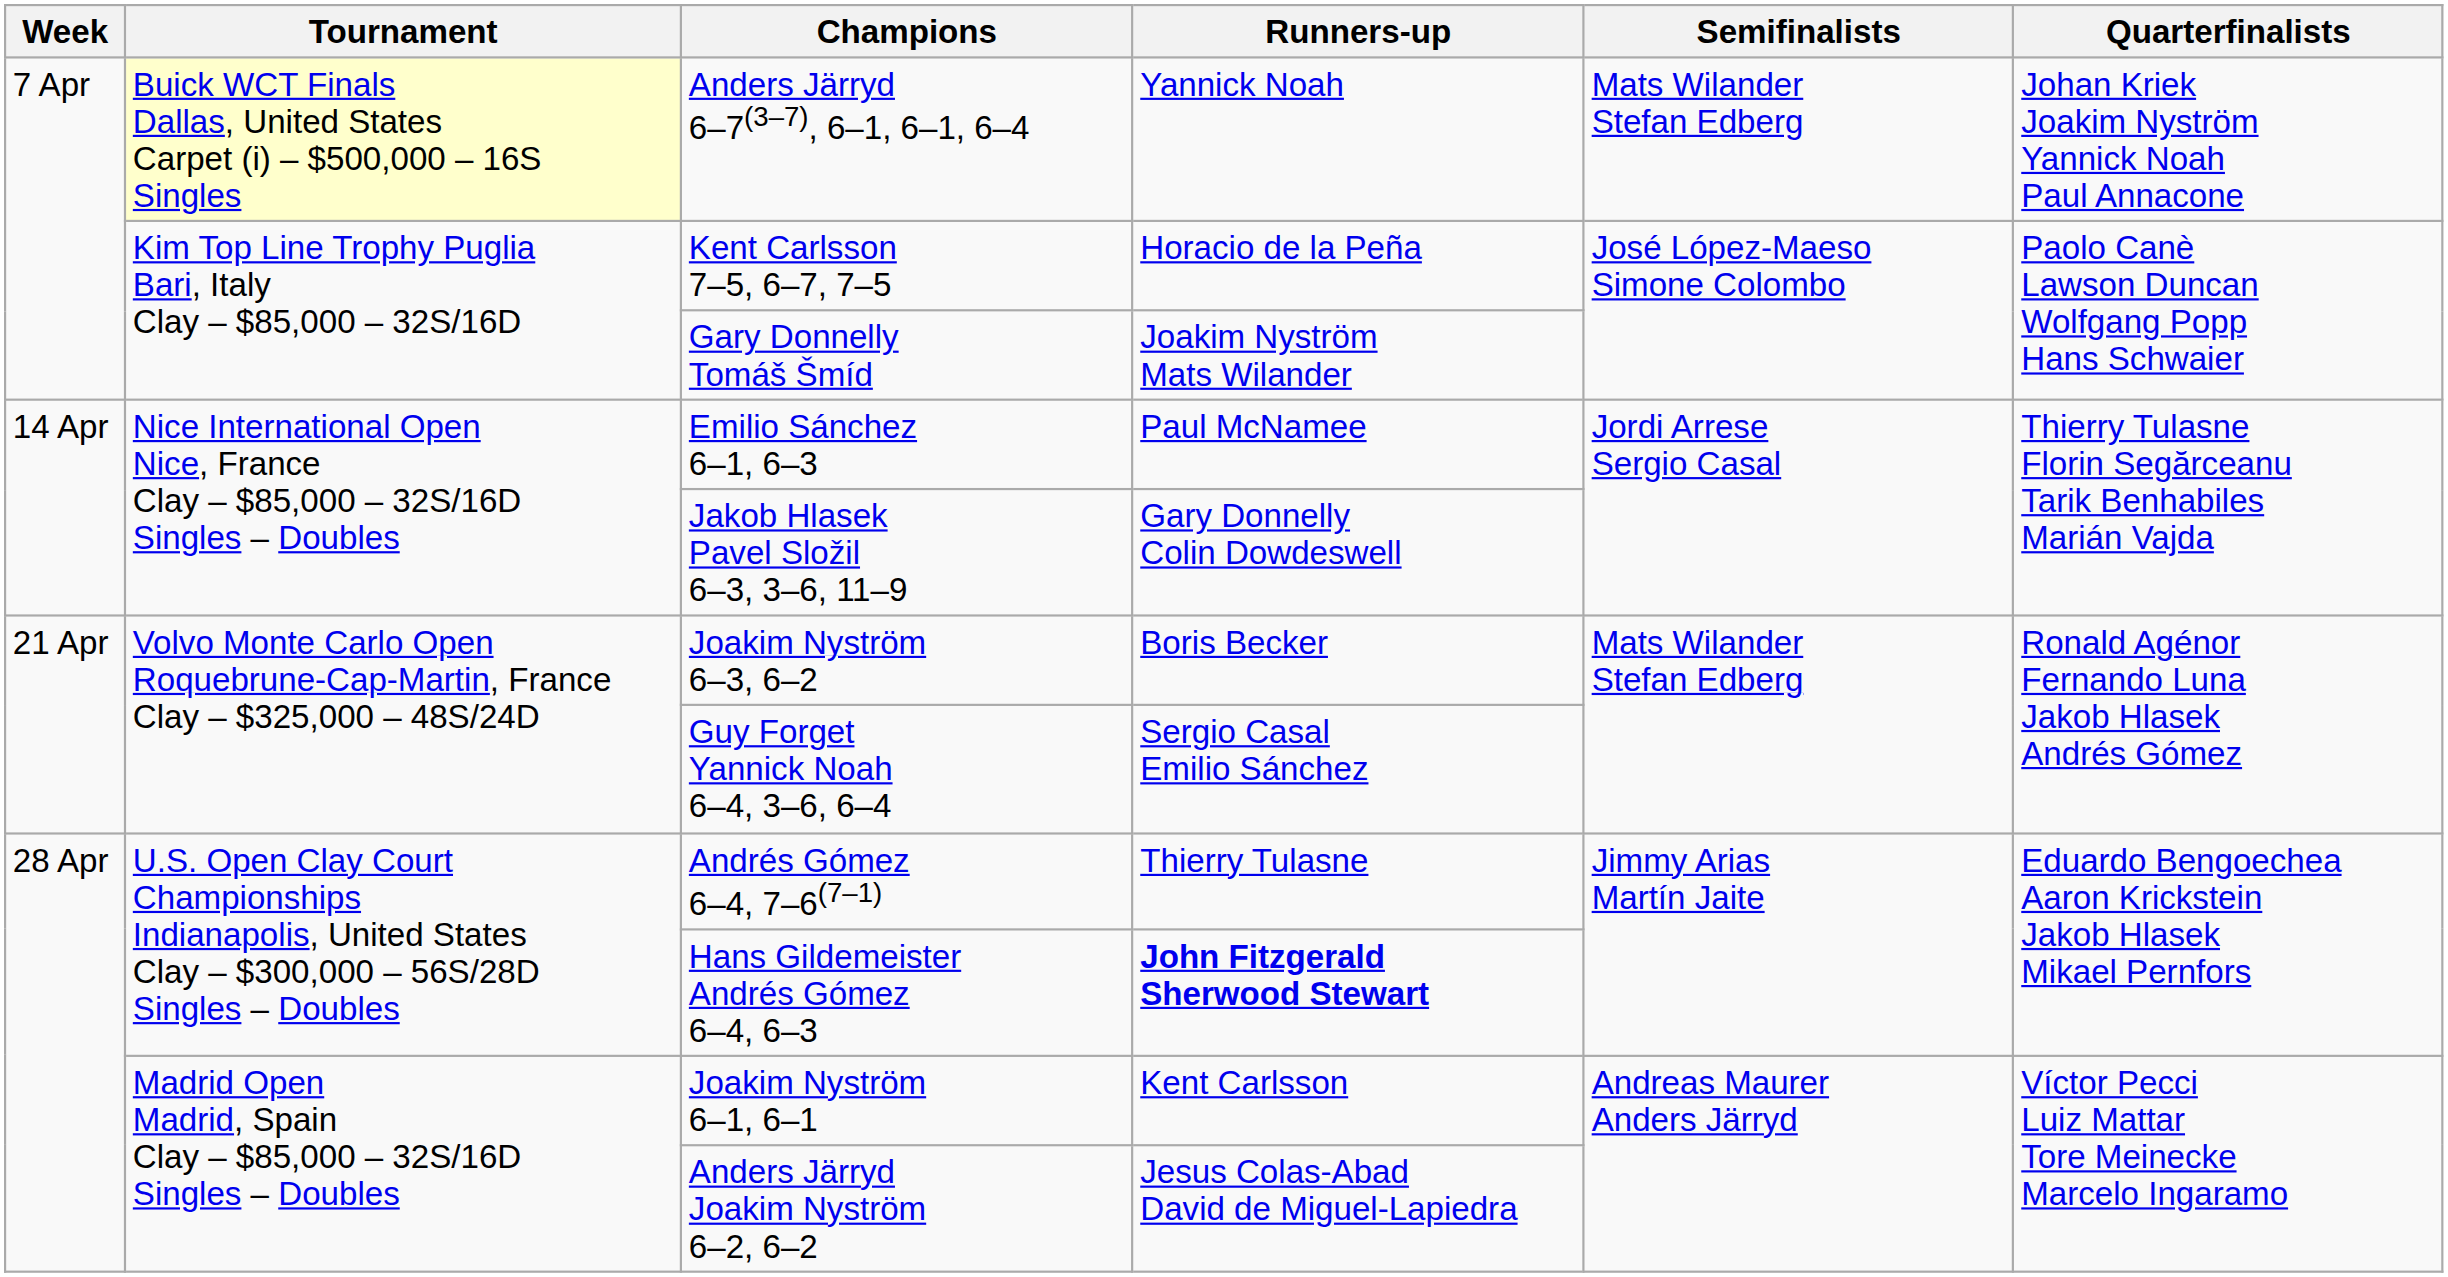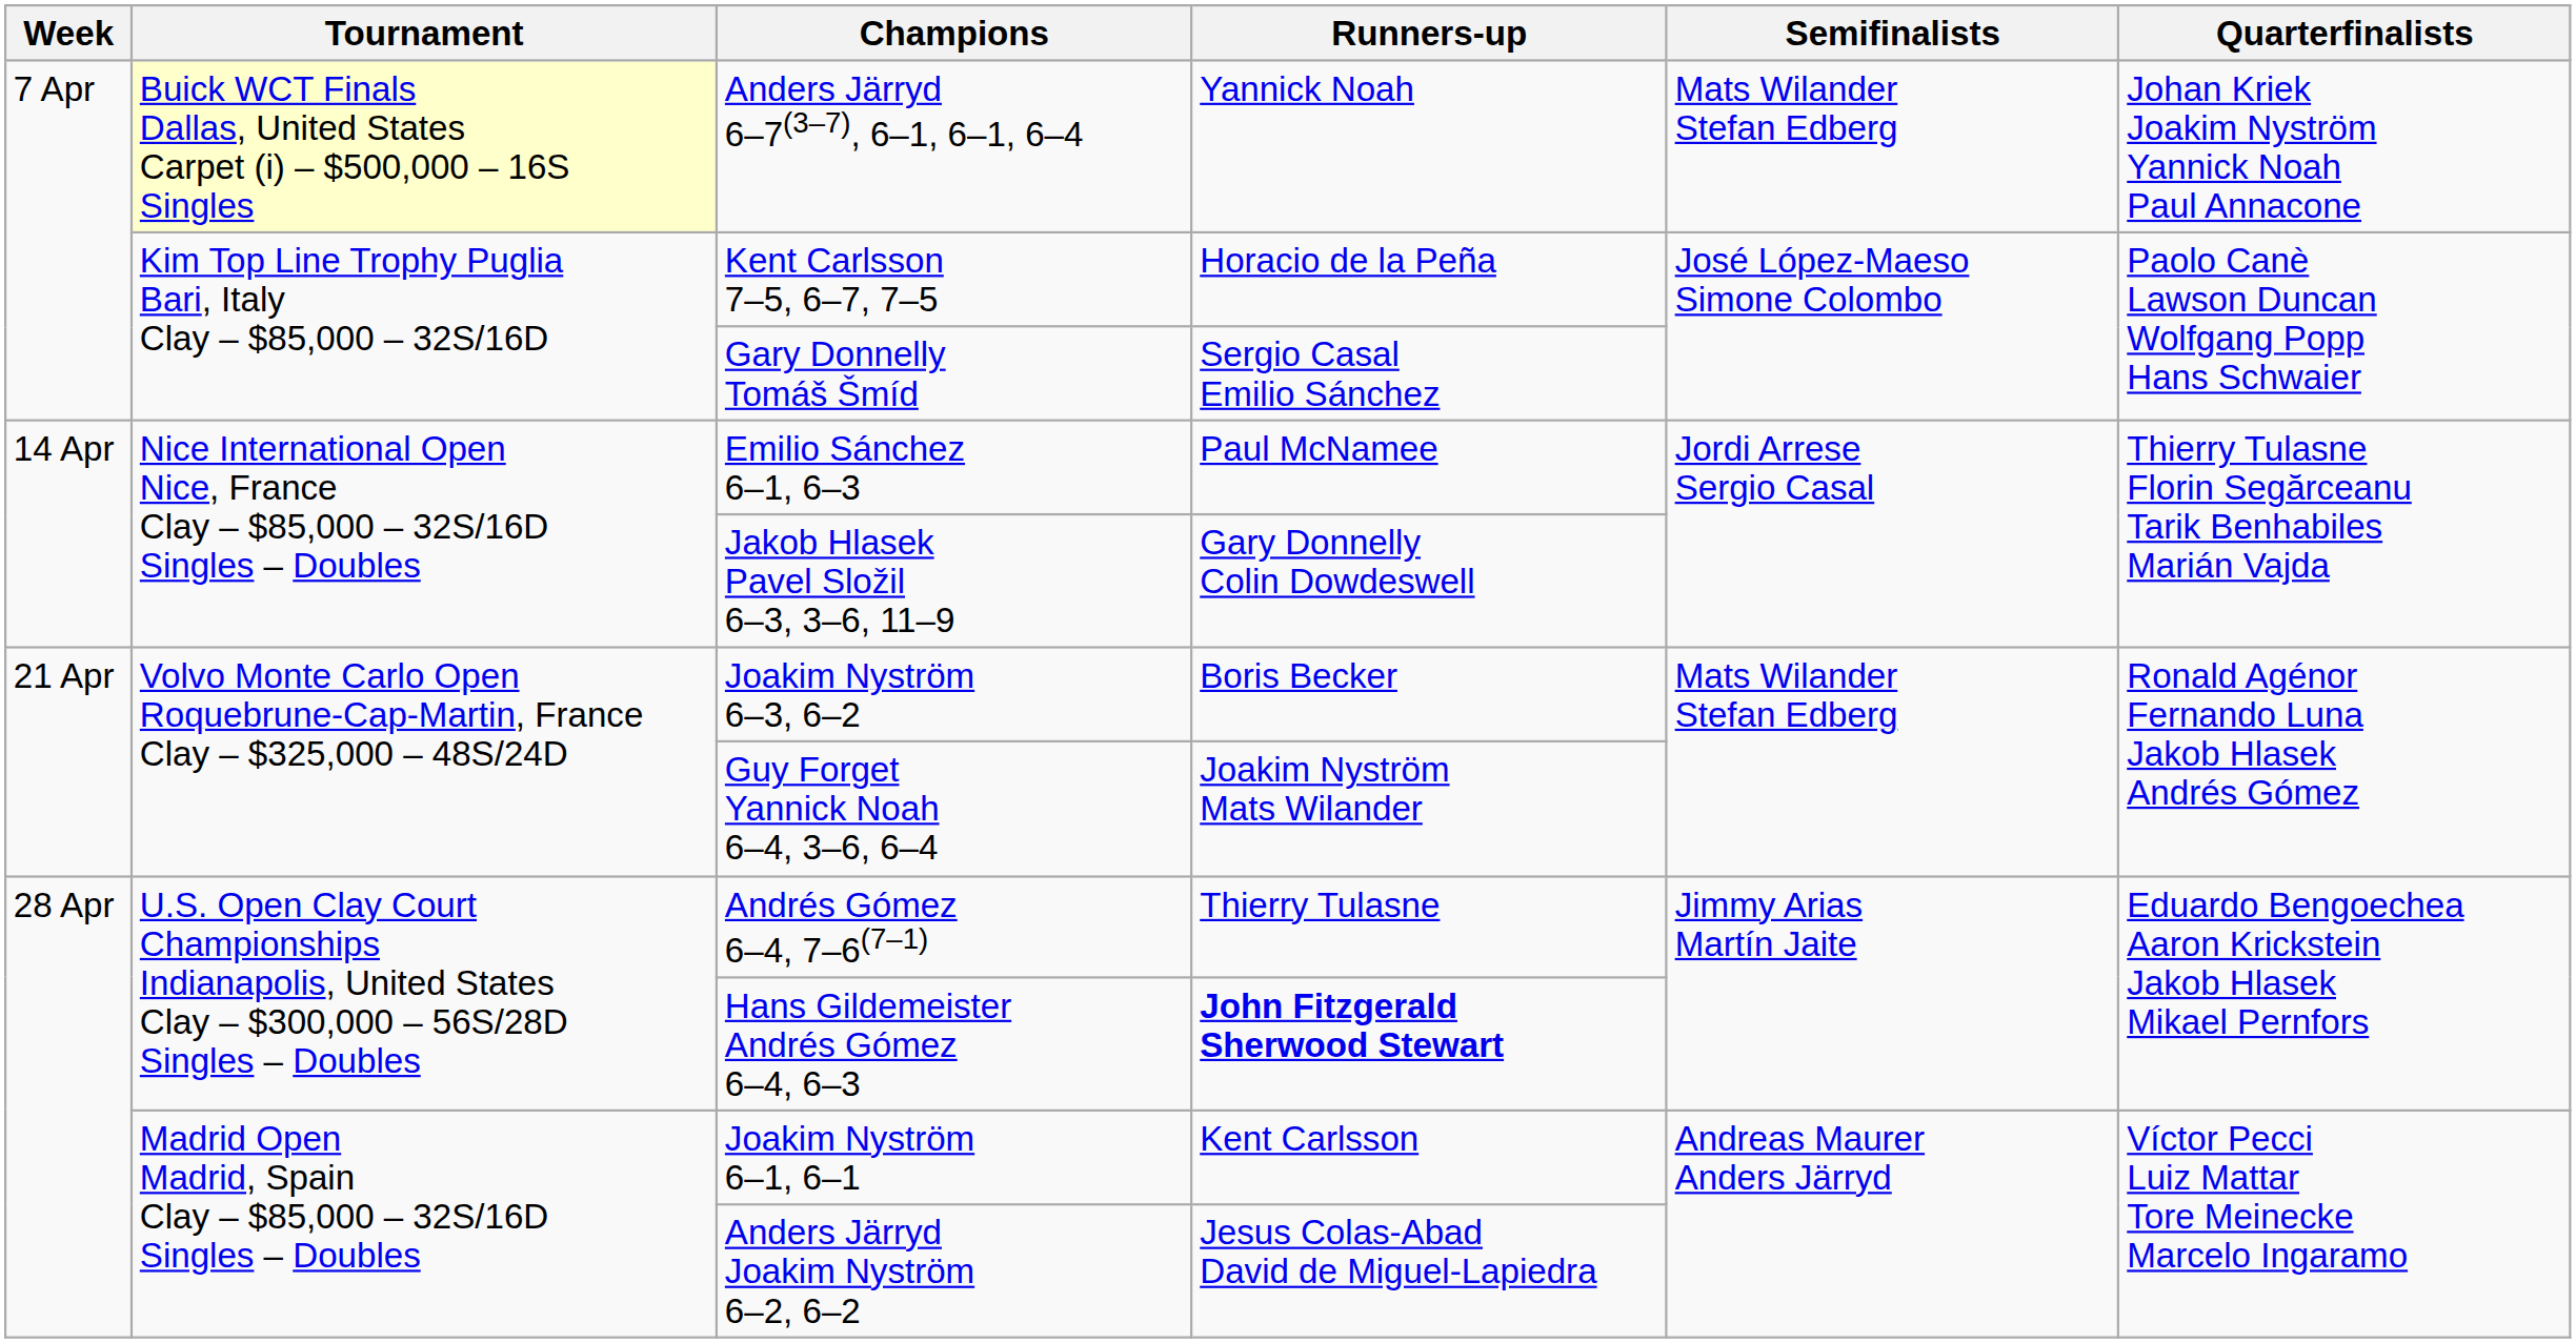 <table class=wikitable style=font-size:95%>
 <tr>
 <th style="width:48px;">Week</th>
 <th style="width:248px;">Tournament</th>
 <th style="width:200px;">Champions</th>
 <th style="width:200px;">Runners-up</th>
 <th style="width:190px;">Semifinalists</th>
 <th style="width:190px;">Quarterfinalists</th>
 </tr>
 <tr valign=top>
 <td rowspan=3>7 Apr</td>
 <td bgcolor="#FFFFCC" rowspan="1"><a href='#'>Buick WCT Finals</a><br> <a href='#'>Dallas</a>, United States<br>Carpet (i) – $500,000 – 16S<br><a href='#'>Singles</a></td>
 <td> <a href='#'>Anders Järryd</a><br>6–7<sup>(3–7)</sup>, 6–1, 6–1, 6–4</td>
 <td> <a href='#'>Yannick Noah</a></td>
 <td> <a href='#'>Mats Wilander</a><br> <a href='#'>Stefan Edberg</a></td>
 <td> <a href='#'>Johan Kriek</a><br> <a href='#'>Joakim Nyström</a><br> <a href='#'>Yannick Noah</a><br> <a href='#'>Paul Annacone</a></td>
 </tr>
 <tr valign=top>
 <td rowspan="2"><a href='#'>Kim Top Line Trophy Puglia</a><br> <a href='#'>Bari</a>, Italy<br>Clay – $85,000 – 32S/16D</td>
 <td> <a href='#'>Kent Carlsson</a> <br> 7–5, 6–7, 7–5</td>
 <td> <a href='#'>Horacio de la Peña</a></td>
 <td rowspan=2> <a href='#'>José López-Maeso</a> <br>  <a href='#'>Simone Colombo</a></td>
 <td rowspan=2> <a href='#'>Paolo Canè</a> <br>  <a href='#'>Lawson Duncan</a> <br>  <a href='#'>Wolfgang Popp</a> <br>  <a href='#'>Hans Schwaier</a></td>
 </tr>
 <tr valign=top>
 <td> <a href='#'>Gary Donnelly</a><br> <a href='#'>Tomáš Šmíd</a></td>
-<td> <a href='#'>Joakim Nyström</a><br> <a href='#'>Mats Wilander</a></td>
+<td> <a href='#'>Sergio Casal</a><br> <a href='#'>Emilio Sánchez</a></td>
 </tr>
 <tr valign=top>
 <td rowspan=2>14 Apr</td>
 <td rowspan="2"><a href='#'>Nice International Open</a><br> <a href='#'>Nice</a>, France<br>Clay – $85,000 – 32S/16D<br> <a href='#'>Singles</a> – <a href='#'>Doubles</a></td>
 <td> <a href='#'>Emilio Sánchez</a> <br> 6–1, 6–3</td>
 <td> <a href='#'>Paul McNamee</a></td>
 <td rowspan=2> <a href='#'>Jordi Arrese</a> <br>  <a href='#'>Sergio Casal</a></td>
 <td rowspan=2> <a href='#'>Thierry Tulasne</a> <br>  <a href='#'>Florin Segărceanu</a> <br>  <a href='#'>Tarik Benhabiles</a> <br>  <a href='#'>Marián Vajda</a></td>
 </tr>
 <tr valign=top>
 <td> <a href='#'>Jakob Hlasek</a> <br>  <a href='#'>Pavel Složil</a> <br> 6–3, 3–6, 11–9</td>
 <td> <a href='#'>Gary Donnelly</a> <br>  <a href='#'>Colin Dowdeswell</a></td>
 </tr>
 <tr valign=top>
 <td rowspan=2>21 Apr</td>
 <td rowspan="2"><a href='#'>Volvo Monte Carlo Open</a><br> <a href='#'>Roquebrune-Cap-Martin</a>, France<br>Clay – $325,000 – 48S/24D</td>
 <td> <a href='#'>Joakim Nyström</a> <br> 6–3, 6–2</td>
 <td> <a href='#'>Boris Becker</a></td>
 <td rowspan=2> <a href='#'>Mats Wilander</a> <br>  <a href='#'>Stefan Edberg</a></td>
 <td rowspan=2> <a href='#'>Ronald Agénor</a> <br>  <a href='#'>Fernando Luna</a> <br>  <a href='#'>Jakob Hlasek</a> <br>  <a href='#'>Andrés Gómez</a></td>
 </tr>
 <tr valign=top>
 <td> <a href='#'>Guy Forget</a><br> <a href='#'>Yannick Noah</a> <br> 6–4, 3–6, 6–4</td>
-<td> <a href='#'>Sergio Casal</a><br> <a href='#'>Emilio Sánchez</a></td>
+<td> <a href='#'>Joakim Nyström</a><br> <a href='#'>Mats Wilander</a></td>
 </tr>
 <tr valign=top>
 <td rowspan=4>28 Apr</td>
 <td rowspan="2"><a href='#'>U.S. Open Clay Court Championships</a><br> <a href='#'>Indianapolis</a>, United States<br>Clay – $300,000 – 56S/28D<br><a href='#'>Singles</a> – <a href='#'>Doubles</a></td>
 <td> <a href='#'>Andrés Gómez</a> <br> 6–4, 7–6<sup>(7–1)</sup></td>
 <td> <a href='#'>Thierry Tulasne</a></td>
 <td rowspan=2> <a href='#'>Jimmy Arias</a> <br>  <a href='#'>Martín Jaite</a></td>
 <td rowspan=2> <a href='#'>Eduardo Bengoechea</a> <br>  <a href='#'>Aaron Krickstein</a> <br>  <a href='#'>Jakob Hlasek</a> <br>  <a href='#'>Mikael Pernfors</a></td>
 </tr>
 <tr valign=top>
 <td> <a href='#'>Hans Gildemeister</a><br> <a href='#'>Andrés Gómez</a> <br> 6–4, 6–3</td>
 <td><strong> <a href='#'>John Fitzgerald</a> <br>  <a href='#'>Sherwood Stewart</a></strong></td>
 </tr>
 <tr valign=top>
 <td rowspan="2"><a href='#'>Madrid Open</a><br> <a href='#'>Madrid</a>, Spain<br>Clay – $85,000 – 32S/16D <br> <a href='#'>Singles</a> – <a href='#'>Doubles</a></td>
 <td> <a href='#'>Joakim Nyström</a> <br> 6–1, 6–1</td>
 <td> <a href='#'>Kent Carlsson</a></td>
 <td rowspan=2> <a href='#'>Andreas Maurer</a> <br>  <a href='#'>Anders Järryd</a></td>
 <td rowspan=2> <a href='#'>Víctor Pecci</a> <br>  <a href='#'>Luiz Mattar</a> <br>  <a href='#'>Tore Meinecke</a> <br>  <a href='#'>Marcelo Ingaramo</a></td>
 </tr>
 <tr valign=top>
 <td> <a href='#'>Anders Järryd</a><br> <a href='#'>Joakim Nyström</a> <br> 6–2, 6–2</td>
 <td> <a href='#'>Jesus Colas-Abad</a> <br>  <a href='#'>David de Miguel-Lapiedra</a></td>
 </tr>
 </table>
